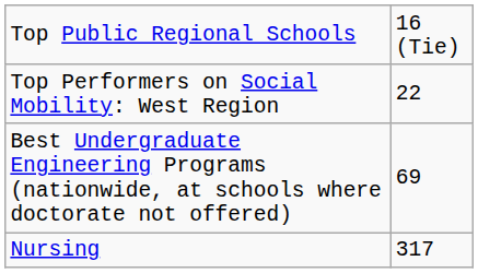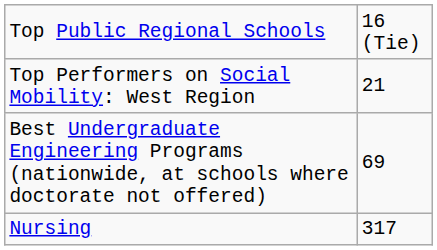 <table class="wikitable floatright" style="width: 22em">
 <tr>
 <td>Top <a href='#'>Public Regional Schools</a></td>
 <td>16 (Tie)</td>
 </tr>
 <tr>
 <td>Top Performers on <a href='#'>Social Mobility</a>: West Region</td>
-<td>22</td>
+<td>21</td>
 </tr>
 <tr>
 <td>Best <a href='#'>Undergraduate</a> <a href='#'>Engineering</a> Programs (nationwide, at schools where doctorate not offered)</td>
 <td>69</td>
 </tr>
 <tr>
 <td><a href='#'>Nursing</a></td>
 <td>317</td>
 </tr>
 </table>
